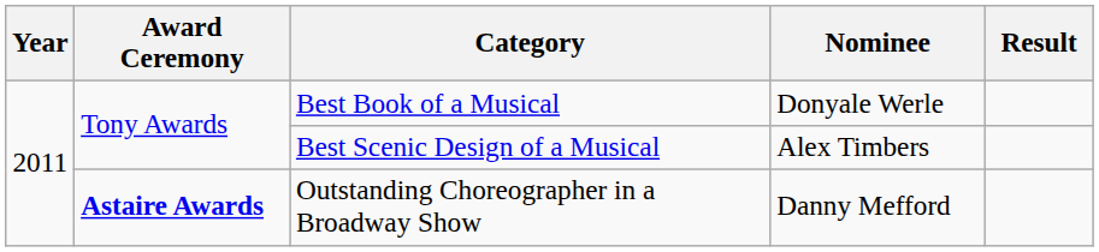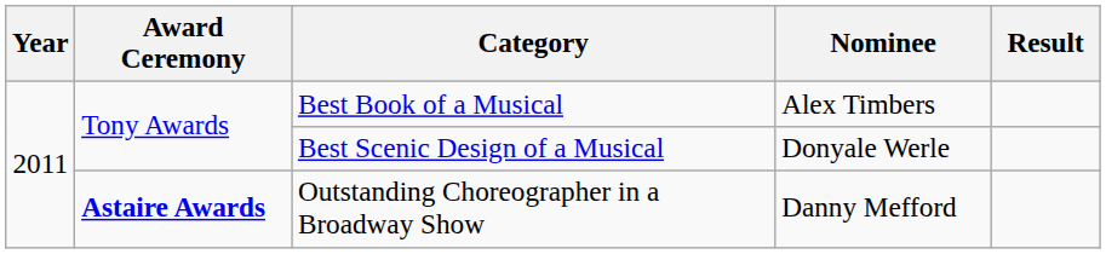 <table class="wikitable" style="width:100%;">
 <tr>
 <th style="width:5%;">Year</th>
 <th style="width:20%;">Award Ceremony</th>
 <th style="width:45%;">Category</th>
 <th style="width:20%;">Nominee</th>
 <th style="width:10%;">Result</th>
 </tr>
 <tr>
 <td rowspan="3" style="text-align:center;">2011</td>
 <td rowspan="2"><a href='#'>Tony Awards</a></td>
 <td><a href='#'>Best Book of a Musical</a></td>
-<td>Donyale Werle</td>
+<td>Alex Timbers</td>
 <td></td>
 </tr>
 <tr>
 <td><a href='#'>Best Scenic Design of a Musical</a></td>
-<td>Alex Timbers</td>
+<td>Donyale Werle</td>
 <td></td>
 </tr>
 <tr>
 <td><strong><a href='#'>Astaire Awards</a></strong></td>
 <td>Outstanding Choreographer in a Broadway Show</td>
 <td>Danny Mefford</td>
 <td></td>
 </tr>
 </table>
